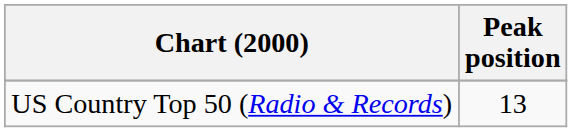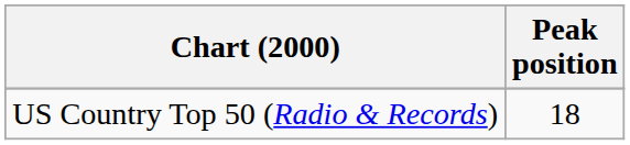 <table class="wikitable sortable">
 <tr>
 <th align="left">Chart (2000)</th>
 <th align="center">Peak<br>position</th>
 </tr>
 <tr>
 </tr>
 <tr>
 </tr>
 <tr>
 </tr>
 <tr>
 <td>US Country Top 50 (<em><a href='#'>Radio & Records</a></em>)</td>
-<td align="center">13</td>
+<td align="center">18</td>
 </tr>
 </table>
